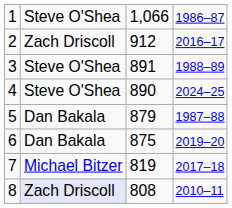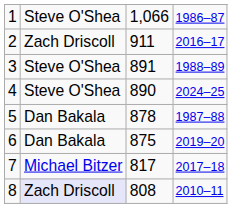 <table class="wikitable">
 <tr>
 </tr>
 <tr>
 <td>1</td>
 <td>Steve O'Shea</td>
 <td>1,066</td>
 <td style="font-size:80%;"><a href='#'>1986–87</a></td>
 </tr>
 <tr>
 <td>2</td>
 <td>Zach Driscoll</td>
-<td>912</td>
+<td>911</td>
 <td style="font-size:80%;"><a href='#'>2016–17</a></td>
 </tr>
 <tr>
 <td>3</td>
 <td>Steve O'Shea</td>
 <td>891</td>
 <td style="font-size:80%;"><a href='#'>1988–89</a></td>
 </tr>
 <tr>
 <td>4</td>
 <td>Steve O'Shea</td>
 <td>890</td>
 <td style="font-size:80%;"><a href='#'>2024–25</a></td>
 </tr>
 <tr>
 <td>5</td>
 <td>Dan Bakala</td>
-<td>879</td>
+<td>878</td>
 <td style="font-size:80%;"><a href='#'>1987–88</a></td>
 </tr>
 <tr>
 <td>6</td>
 <td>Dan Bakala</td>
 <td>875</td>
 <td style="font-size:80%;"><a href='#'>2019–20</a></td>
 </tr>
 <tr>
 <td>7</td>
 <td><a href='#'>Michael Bitzer</a></td>
-<td>819</td>
+<td>817</td>
 <td style="font-size:80%;"><a href='#'>2017–18</a></td>
 </tr>
 <tr>
 <td>8</td>
 <td style="background: lavender;">Zach Driscoll</td>
 <td>808</td>
 <td style="font-size:80%;"><a href='#'>2010–11</a></td>
 </tr>
 </table>
